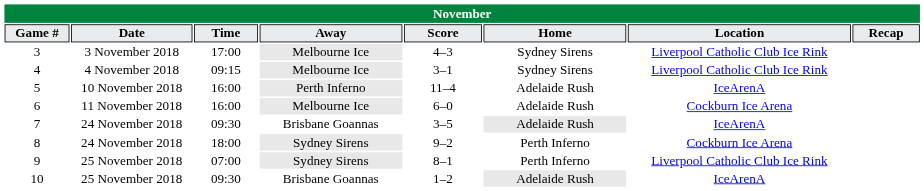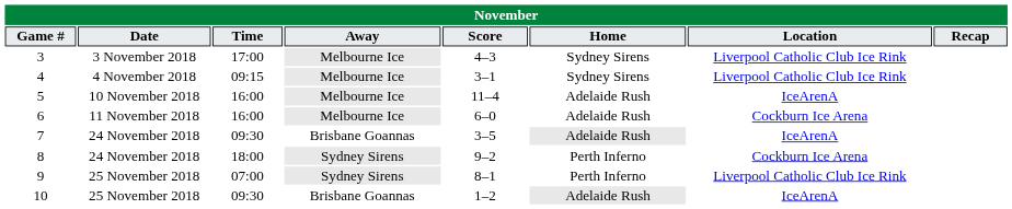 <table class="toccolours" style="width:70em;text-align: center">
 <tr>
 <th colspan="8" style="background:#00843d;color:white;border:#00843d 1px solid">November</th>
 </tr>
 <tr>
 <th style="background:#e9ecef;color:black;border:#000000 1px solid; width: 40px">Game #</th>
 <th style="background:#e9ecef;color:black;border:#000000 1px solid; width: 80px">Date</th>
 <th style="background:#e9ecef;color:black;border:#000000 1px solid; width: 40px">Time</th>
 <th style="background:#e9ecef;color:black;border:#000000 1px solid; width: 95px">Away</th>
 <th style="background:#e9ecef;color:black;border:#000000 1px solid; width: 50px">Score</th>
 <th style="background:#e9ecef;color:black;border:#000000 1px solid; width: 95px">Home</th>
 <th style="background:#e9ecef;color:black;border:#000000 1px solid; width: 150px">Location</th>
 <th style="background:#e9ecef;color:black;border:#000000 1px solid; width: 40px">Recap</th>
 </tr>
 <tr>
 <td>3</td>
 <td>3 November 2018</td>
 <td>17:00</td>
 <td bgcolor="#e8e8e8">Melbourne Ice</td>
 <td>4–3</td>
 <td>Sydney Sirens</td>
 <td><a href='#'>Liverpool Catholic Club Ice Rink</a></td>
 <td></td>
 </tr>
 <tr>
 <td>4</td>
 <td>4 November 2018</td>
 <td>09:15</td>
 <td bgcolor="#e8e8e8">Melbourne Ice</td>
 <td>3–1</td>
 <td>Sydney Sirens</td>
 <td><a href='#'>Liverpool Catholic Club Ice Rink</a></td>
 <td></td>
 </tr>
 <tr>
 <td>5</td>
 <td>10 November 2018</td>
 <td>16:00</td>
-<td bgcolor="#e8e8e8">Perth Inferno</td>
+<td bgcolor="#e8e8e8">Melbourne Ice</td>
 <td>11–4</td>
 <td>Adelaide Rush</td>
 <td><a href='#'>IceArenA</a></td>
 <td></td>
 </tr>
 <tr>
 <td>6</td>
 <td>11 November 2018</td>
 <td>16:00</td>
 <td bgcolor="#e8e8e8">Melbourne Ice</td>
 <td>6–0</td>
 <td>Adelaide Rush</td>
 <td><a href='#'>Cockburn Ice Arena</a></td>
 <td></td>
 </tr>
 <tr>
 <td>7</td>
 <td>24 November 2018</td>
 <td>09:30</td>
 <td>Brisbane Goannas</td>
 <td>3–5</td>
 <td bgcolor="#e8e8e8">Adelaide Rush</td>
 <td><a href='#'>IceArenA</a></td>
 <td></td>
 </tr>
 <tr>
 <td>8</td>
 <td>24 November 2018</td>
 <td>18:00</td>
 <td bgcolor="#e8e8e8">Sydney Sirens</td>
 <td>9–2</td>
 <td>Perth Inferno</td>
 <td><a href='#'>Cockburn Ice Arena</a></td>
 <td></td>
 </tr>
 <tr>
 <td>9</td>
 <td>25 November 2018</td>
 <td>07:00</td>
 <td bgcolor="#e8e8e8">Sydney Sirens</td>
 <td>8–1</td>
 <td>Perth Inferno</td>
 <td><a href='#'>Liverpool Catholic Club Ice Rink</a></td>
 <td></td>
 </tr>
 <tr>
 <td>10</td>
 <td>25 November 2018</td>
 <td>09:30</td>
 <td>Brisbane Goannas</td>
 <td>1–2</td>
 <td bgcolor="#e8e8e8">Adelaide Rush</td>
 <td><a href='#'>IceArenA</a></td>
 <td></td>
 </tr>
 <tr>
 </tr>
 </table>
